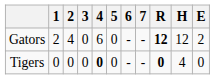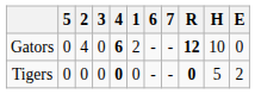 <table align = right border="2" cellpadding="4" cellspacing="0" style="margin: 1em 1em 1em 1em; background: #F9F9F9; border: 1px #aaa solid; border-collapse: collapse;">
 <tr align=center style="background: #F2F2F2;">
 <th></th>
-<th>1</th>
+<th>5</th>
 <th>2</th>
 <th>3</th>
 <th>4</th>
-<th>5</th>
+<th>1</th>
 <th>6</th>
 <th>7</th>
 <th>R</th>
 <th>H</th>
 <th>E</th>
 </tr>
 <tr align=center>
 <td>Gators</td>
-<td>2</td>
+<td>0</td>
 <td>4</td>
 <td>0</td>
-<td>6</td>
-<td>0</td>
+<td><strong>6</strong></td>
+<td>2</td>
 <td>-</td>
 <td>-</td>
 <td><strong>12</strong></td>
-<td>12</td>
-<td>2</td>
+<td>10</td>
+<td>0</td>
 </tr>
 <tr align=center>
 <td>Tigers</td>
 <td>0</td>
 <td>0</td>
 <td>0</td>
 <td><strong>0</strong></td>
 <td>0</td>
 <td>-</td>
 <td>-</td>
 <td><strong>0</strong></td>
-<td>4</td>
-<td>0</td>
+<td>5</td>
+<td>2</td>
 </tr>
 </table>
